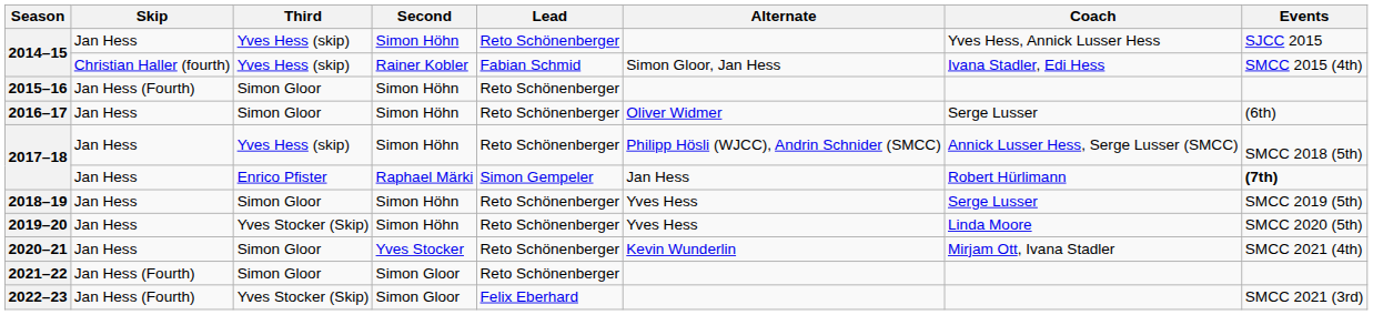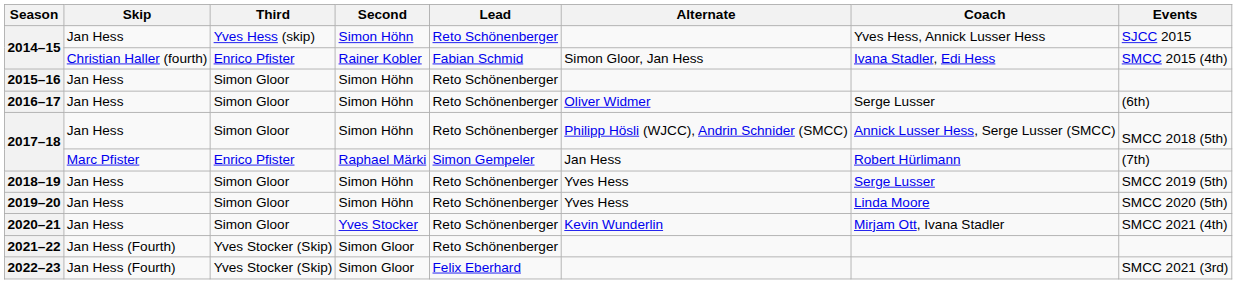 <table class="wikitable">
 <tr>
 <th scope="col">Season</th>
 <th scope="col">Skip</th>
 <th scope="col">Third</th>
 <th scope="col">Second</th>
 <th scope="col">Lead</th>
 <th scope="col">Alternate</th>
 <th scope="col">Coach</th>
 <th scope="col">Events</th>
 </tr>
 <tr>
 <th scope="row" rowspan=2>2014–15</th>
 <td>Jan Hess</td>
 <td><a href='#'>Yves Hess</a> (skip)</td>
 <td><a href='#'>Simon Höhn</a></td>
 <td><a href='#'>Reto Schönenberger</a></td>
 <td></td>
 <td>Yves Hess, Annick Lusser Hess</td>
 <td><a href='#'>SJCC</a> 2015 </td>
 </tr>
 <tr>
 <td><a href='#'>Christian Haller</a> (fourth)</td>
-<td><a href='#'>Yves Hess</a> (skip)</td>
+<td><a href='#'>Enrico Pfister</a></td>
 <td><a href='#'>Rainer Kobler</a></td>
 <td><a href='#'>Fabian Schmid</a></td>
 <td>Simon Gloor, Jan Hess</td>
 <td><a href='#'>Ivana Stadler</a>, <a href='#'>Edi Hess</a></td>
 <td><a href='#'>SMCC</a> 2015 (4th)</td>
 </tr>
 <tr>
 <th scope="row">2015–16</th>
-<td>Jan Hess (Fourth)</td>
+<td>Jan Hess</td>
 <td>Simon Gloor</td>
 <td>Simon Höhn</td>
 <td>Reto Schönenberger</td>
 <td></td>
 <td></td>
 <td></td>
 </tr>
 <tr>
 <th scope="row">2016–17</th>
 <td>Jan Hess</td>
 <td>Simon Gloor</td>
 <td>Simon Höhn</td>
 <td>Reto Schönenberger</td>
 <td><a href='#'>Oliver Widmer</a></td>
 <td>Serge Lusser</td>
 <td> (6th)</td>
 </tr>
 <tr>
 <th scope="row" rowspan=2>2017–18</th>
 <td>Jan Hess</td>
-<td><a href='#'>Yves Hess</a> (skip)</td>
+<td>Simon Gloor</td>
 <td>Simon Höhn</td>
 <td>Reto Schönenberger</td>
 <td><a href='#'>Philipp Hösli</a> (WJCC), <a href='#'>Andrin Schnider</a> (SMCC)</td>
 <td><a href='#'>Annick Lusser Hess</a>, Serge Lusser (SMCC)</td>
 <td> <br>SMCC 2018 (5th)</td>
 </tr>
 <tr>
-<td>Jan Hess</td>
+<td><a href='#'>Marc Pfister</a></td>
 <td><a href='#'>Enrico Pfister</a></td>
 <td><a href='#'>Raphael Märki</a></td>
 <td><a href='#'>Simon Gempeler</a></td>
 <td>Jan Hess</td>
 <td><a href='#'>Robert Hürlimann</a></td>
-<td><strong> (7th)</strong></td>
+<td> (7th)</td>
 </tr>
 <tr>
 <th scope="row">2018–19</th>
 <td>Jan Hess</td>
 <td>Simon Gloor</td>
 <td>Simon Höhn</td>
 <td>Reto Schönenberger</td>
 <td>Yves Hess</td>
 <td><a href='#'>Serge Lusser</a></td>
 <td>SMCC 2019 (5th)</td>
 </tr>
 <tr>
 <th scope="row">2019–20</th>
 <td>Jan Hess</td>
-<td>Yves Stocker (Skip)</td>
+<td>Simon Gloor</td>
 <td>Simon Höhn</td>
 <td>Reto Schönenberger</td>
 <td>Yves Hess</td>
 <td><a href='#'>Linda Moore</a></td>
 <td>SMCC 2020 (5th)</td>
 </tr>
 <tr>
 <th scope="row">2020–21</th>
 <td>Jan Hess</td>
 <td>Simon Gloor</td>
 <td><a href='#'>Yves Stocker</a></td>
 <td>Reto Schönenberger</td>
 <td><a href='#'>Kevin Wunderlin</a></td>
 <td><a href='#'>Mirjam Ott</a>, Ivana Stadler</td>
 <td>SMCC 2021 (4th)</td>
 </tr>
 <tr>
 <th scope="row">2021–22</th>
 <td>Jan Hess (Fourth)</td>
-<td>Simon Gloor</td>
+<td>Yves Stocker (Skip)</td>
 <td>Simon Gloor</td>
 <td>Reto Schönenberger</td>
 <td></td>
 <td></td>
 <td></td>
 </tr>
 <tr>
 <th scope="row">2022–23</th>
 <td>Jan Hess (Fourth)</td>
 <td>Yves Stocker (Skip)</td>
 <td>Simon Gloor</td>
 <td><a href='#'>Felix Eberhard</a></td>
 <td></td>
 <td></td>
 <td>SMCC 2021 (3rd)</td>
 </tr>
 </table>
